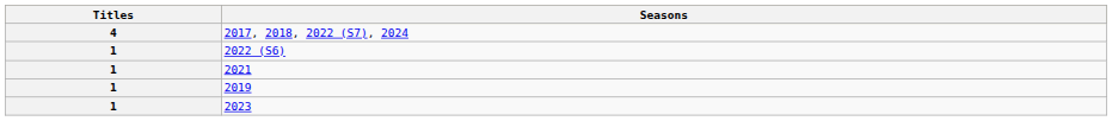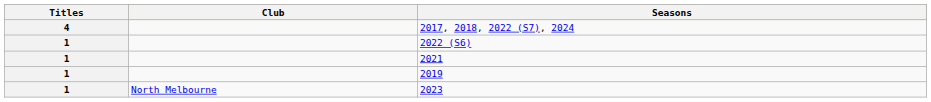 <table class="wikitable" style="width:100%;">
 <tr style="background:#bdb76b;">
 <th>Titles</th>
+<th>Club</th>
 <th>Seasons</th>
 </tr>
 <tr>
 <th>4</th>
+<td> </td>
 <td><a href='#'>2017</a>, <a href='#'>2018</a>, <a href='#'>2022 (S7)</a>, <a href='#'>2024</a></td>
 </tr>
 <tr>
 <th>1</th>
+<td> </td>
 <td><a href='#'>2022 (S6)</a></td>
 </tr>
 <tr>
 <th>1</th>
+<td> </td>
 <td><a href='#'>2021</a></td>
 </tr>
 <tr>
 <th>1</th>
+<td> </td>
 <td><a href='#'>2019</a></td>
 </tr>
 <tr>
 <th>1</th>
+<td> <a href='#'>North Melbourne</a></td>
 <td><a href='#'>2023</a></td>
 </tr>
 </table>
